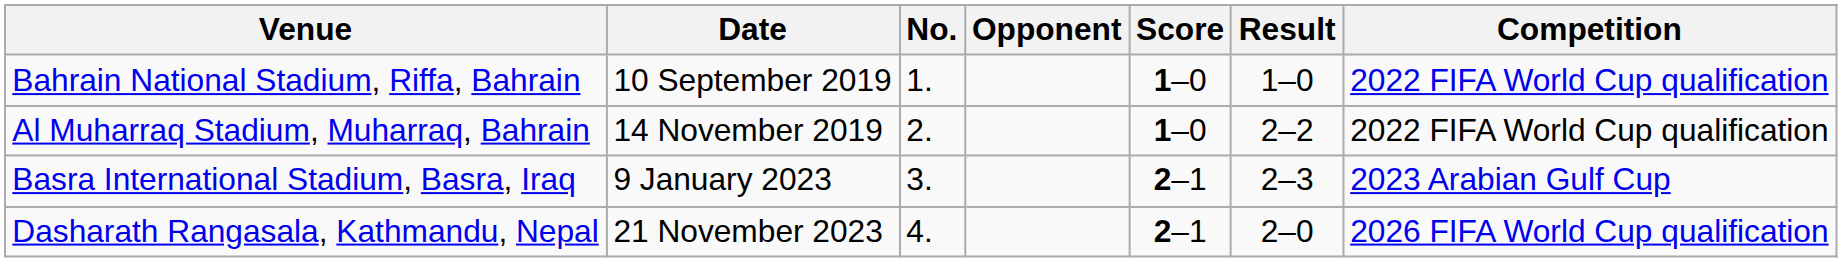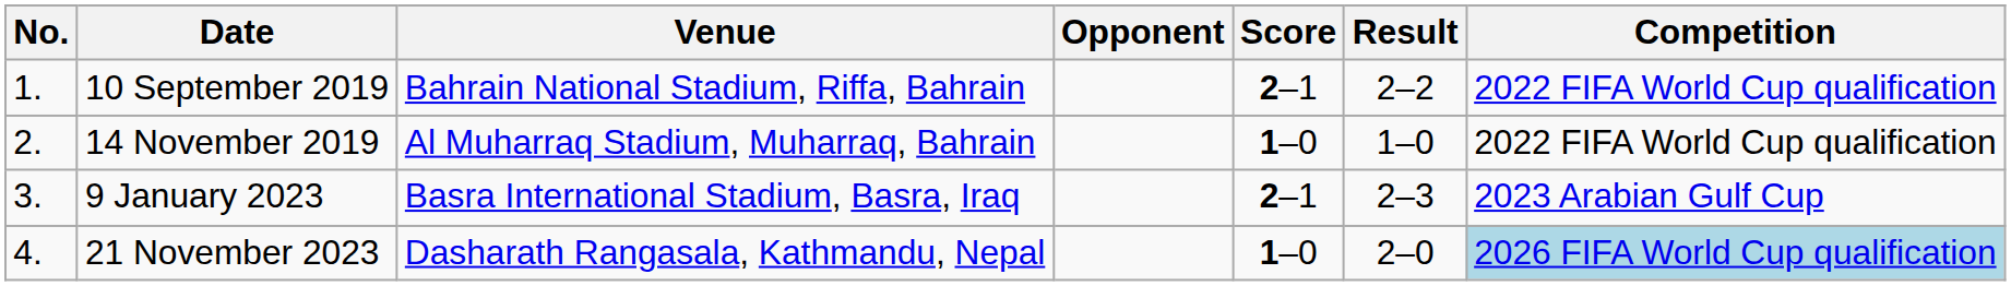 <table class="wikitable">
 <tr>
+<th>No.</th>
+<th>Date</th>
 <th>Venue</th>
-<th>Date</th>
-<th>No.</th>
 <th>Opponent</th>
 <th>Score</th>
 <th>Result</th>
 <th>Competition</th>
 </tr>
 <tr>
+<td>1.</td>
+<td>10 September 2019</td>
 <td><a href='#'>Bahrain National Stadium</a>, <a href='#'>Riffa</a>, <a href='#'>Bahrain</a></td>
-<td>10 September 2019</td>
-<td>1.</td>
+<td></td>
+<td align=center><strong>2</strong>–1</td>
+<td align=center>2–2</td>
+<td><a href='#'>2022 FIFA World Cup qualification</a></td>
+</tr>
+<tr>
+<td>2.</td>
+<td>14 November 2019</td>
+<td><a href='#'>Al Muharraq Stadium</a>, <a href='#'>Muharraq</a>, <a href='#'>Bahrain</a></td>
 <td></td>
 <td align=center><strong>1</strong>–0</td>
 <td align=center>1–0</td>
-<td><a href='#'>2022 FIFA World Cup qualification</a></td>
-</tr>
-<tr>
-<td><a href='#'>Al Muharraq Stadium</a>, <a href='#'>Muharraq</a>, <a href='#'>Bahrain</a></td>
-<td>14 November 2019</td>
-<td>2.</td>
-<td></td>
-<td align=center><strong>1</strong>–0</td>
-<td align=center>2–2</td>
 <td 2022 FIFA World Cup qualification - AFC second round>2022 FIFA World Cup qualification</td>
 </tr>
 <tr>
+<td>3.</td>
+<td>9 January 2023</td>
 <td><a href='#'>Basra International Stadium</a>, <a href='#'>Basra</a>, <a href='#'>Iraq</a></td>
-<td>9 January 2023</td>
-<td>3.</td>
 <td></td>
 <td align=center><strong>2</strong>–1</td>
 <td align=center>2–3</td>
 <td><a href='#'>2023 Arabian Gulf Cup</a></td>
 </tr>
 <tr>
+<td>4.</td>
+<td>21 November 2023</td>
 <td><a href='#'>Dasharath Rangasala</a>, <a href='#'>Kathmandu</a>, <a href='#'>Nepal</a></td>
-<td>21 November 2023</td>
-<td>4.</td>
 <td></td>
-<td align=center><strong>2</strong>–1</td>
+<td align=center><strong>1</strong>–0</td>
 <td align=center>2–0</td>
-<td><a href='#'>2026 FIFA World Cup qualification</a></td>
+<td style="background: lightblue;"><a href='#'>2026 FIFA World Cup qualification</a></td>
 </tr>
 </table>
